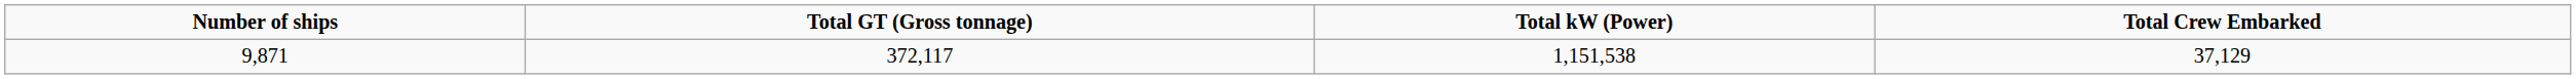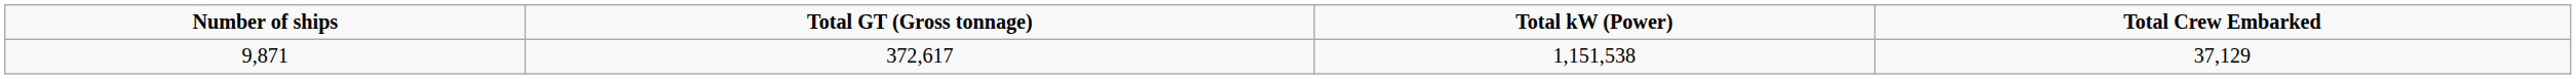 <table class="wikitable" align="center" style="font-size:90%;width:90%;border:0px;text-align:center;line-height:120%">
 <tr>
 <td><strong>Number of ships</strong></td>
 <td><strong>Total GT (Gross tonnage)</strong></td>
 <td><strong>Total kW (Power)</strong></td>
 <td><strong>Total Crew Embarked</strong></td>
 </tr>
 <tr>
 <td>9,871</td>
-<td>372,117</td>
+<td>372,617</td>
 <td>1,151,538</td>
 <td>37,129</td>
 </tr>
 </table>
